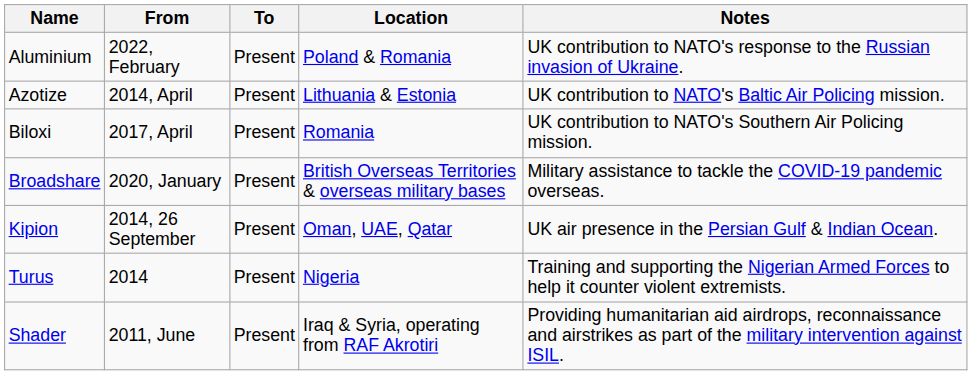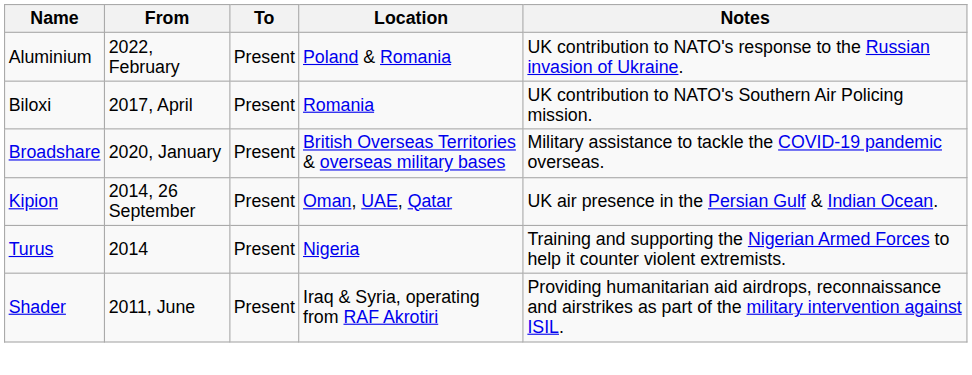 <table class="wikitable sortable">
 <tr>
 <th>Name</th>
 <th>From</th>
 <th>To</th>
 <th>Location</th>
 <th>Notes</th>
 </tr>
 <tr>
 <td>Aluminium</td>
 <td>2022, February</td>
 <td>Present</td>
 <td><a href='#'>Poland</a> & <a href='#'>Romania</a></td>
 <td>UK contribution to NATO's response to the <a href='#'>Russian invasion of Ukraine</a>.</td>
-</tr>
-<tr>
-<td>Azotize</td>
-<td>2014, April</td>
-<td>Present</td>
-<td><a href='#'>Lithuania</a> & <a href='#'>Estonia</a></td>
-<td>UK contribution to <a href='#'>NATO</a>'s <a href='#'>Baltic Air Policing</a> mission.</td>
 </tr>
 <tr>
 <td>Biloxi</td>
 <td>2017, April</td>
 <td>Present</td>
 <td><a href='#'>Romania</a></td>
 <td>UK contribution to NATO's Southern Air Policing mission.</td>
 </tr>
 <tr>
 <td><a href='#'>Broadshare</a></td>
 <td>2020, January</td>
 <td>Present</td>
 <td><a href='#'>British Overseas Territories</a> & <a href='#'>overseas military bases</a></td>
 <td>Military assistance to tackle the <a href='#'>COVID-19 pandemic</a> overseas.</td>
 </tr>
 <tr>
 <td><a href='#'>Kipion</a></td>
 <td>2014, 26 September</td>
 <td>Present</td>
 <td><a href='#'>Oman</a>, <a href='#'>UAE</a>, <a href='#'>Qatar</a></td>
 <td>UK air presence in the <a href='#'>Persian Gulf</a> & <a href='#'>Indian Ocean</a>.</td>
 </tr>
 <tr>
 <td><a href='#'>Turus</a></td>
 <td>2014</td>
 <td>Present</td>
 <td><a href='#'>Nigeria</a></td>
 <td>Training and supporting the <a href='#'>Nigerian Armed Forces</a> to help it counter violent extremists.</td>
 </tr>
 <tr>
 <td><a href='#'>Shader</a></td>
 <td>2011, June</td>
 <td>Present</td>
 <td>Iraq & Syria, operating from <a href='#'>RAF Akrotiri</a></td>
 <td>Providing humanitarian aid airdrops, reconnaissance and airstrikes as part of the <a href='#'>military intervention against ISIL</a>.</td>
 </tr>
 </table>
